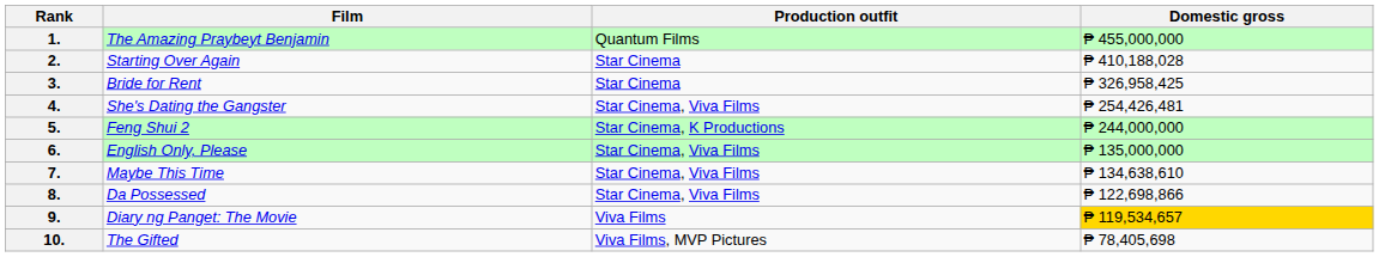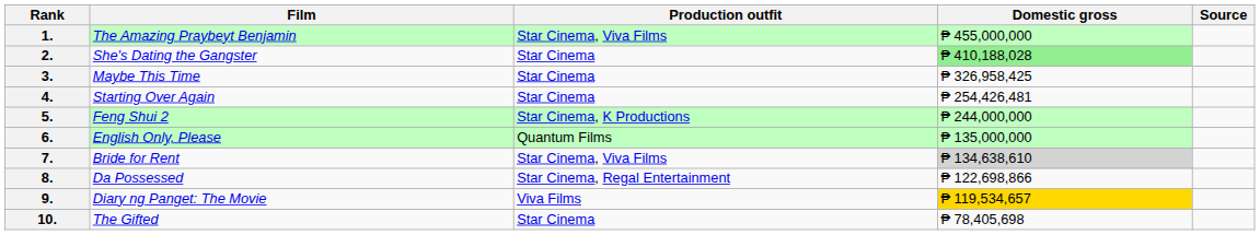 <table class="wikitable" style="text-align:left; font-size:100%; line-height:16px;" width="72%">
 <tr>
 <th style="width:05%;">Rank</th>
 <th style="width:25%;">Film</th>
 <th style="width:25%;">Production outfit</th>
 <th style="width:15%;">Domestic gross</th>
+<th style="width:02%;">Source</th>
 </tr>
 <tr>
 <th>1.</th>
 <td style="background:#BFFFC0;"><em><a href='#'>The Amazing Praybeyt Benjamin</a></em></td>
-<td style="background:#BFFFC0;">Quantum Films</td>
+<td style="background:#BFFFC0;"><a href='#'>Star Cinema</a>, <a href='#'>Viva Films</a></td>
 <td style="background:#BFFFC0;">₱ 455,000,000 </td>
+<td style="text-align:center;"></td>
 </tr>
 <tr>
 <th>2.</th>
-<td><em><a href='#'>Starting Over Again</a></em></td>
+<td><em><a href='#'>She's Dating the Gangster</a></em></td>
 <td><a href='#'>Star Cinema</a></td>
-<td>₱ 410,188,028</td>
+<td style="background: lightgreen;">₱ 410,188,028</td>
+<td style="text-align:center;"></td>
 </tr>
 <tr>
 <th>3.</th>
-<td><em><a href='#'>Bride for Rent</a></em></td>
+<td><em><a href='#'>Maybe This Time</a></em></td>
 <td><a href='#'>Star Cinema</a></td>
 <td>₱ 326,958,425</td>
+<td style="text-align:center;"></td>
 </tr>
 <tr>
 <th>4.</th>
-<td><em><a href='#'>She's Dating the Gangster</a></em></td>
-<td><a href='#'>Star Cinema</a>, <a href='#'>Viva Films</a></td>
+<td><em><a href='#'>Starting Over Again</a></em></td>
+<td><a href='#'>Star Cinema</a></td>
 <td>₱ 254,426,481</td>
+<td style="text-align:center;"></td>
 </tr>
 <tr>
 <th>5.</th>
 <td style="background:#BFFFC0;"><em><a href='#'>Feng Shui 2</a></em></td>
 <td style="background:#BFFFC0;"><a href='#'>Star Cinema</a>, <a href='#'>K Productions</a></td>
 <td style="background:#BFFFC0;">₱ 244,000,000 </td>
+<td style="text-align:center;"></td>
 </tr>
 <tr>
 <th>6.</th>
 <td style="background:#BFFFC0;"><em><a href='#'>English Only, Please</a></em></td>
-<td style="background:#BFFFC0;"><a href='#'>Star Cinema</a>, <a href='#'>Viva Films</a></td>
+<td style="background:#BFFFC0;">Quantum Films</td>
 <td style="background:#BFFFC0;">₱ 135,000,000 </td>
+<td style="text-align:center;"></td>
 </tr>
 <tr>
 <th>7.</th>
-<td><em><a href='#'>Maybe This Time</a></em></td>
+<td><em><a href='#'>Bride for Rent</a></em></td>
 <td><a href='#'>Star Cinema</a>, <a href='#'>Viva Films</a></td>
-<td>₱ 134,638,610</td>
+<td style="background: lightgrey;">₱ 134,638,610</td>
+<td style="text-align:center;"></td>
 </tr>
 <tr>
 <th>8.</th>
 <td><em><a href='#'>Da Possessed</a></em></td>
-<td><a href='#'>Star Cinema</a>, <a href='#'>Viva Films</a></td>
+<td><a href='#'>Star Cinema</a>, <a href='#'>Regal Entertainment</a></td>
 <td>₱ 122,698,866</td>
+<td style="text-align:center;"></td>
 </tr>
 <tr>
 <th>9.</th>
 <td><em><a href='#'>Diary ng Panget: The Movie</a></em></td>
 <td><a href='#'>Viva Films</a></td>
 <td style="background: gold;">₱ 119,534,657</td>
+<td style="text-align:center;"></td>
 </tr>
 <tr>
 <th>10.</th>
 <td><em><a href='#'>The Gifted</a></em></td>
-<td><a href='#'>Viva Films</a>, MVP Pictures</td>
+<td><a href='#'>Star Cinema</a></td>
 <td>₱ 78,405,698</td>
+<td style="text-align:center;"></td>
 </tr>
 </table>
